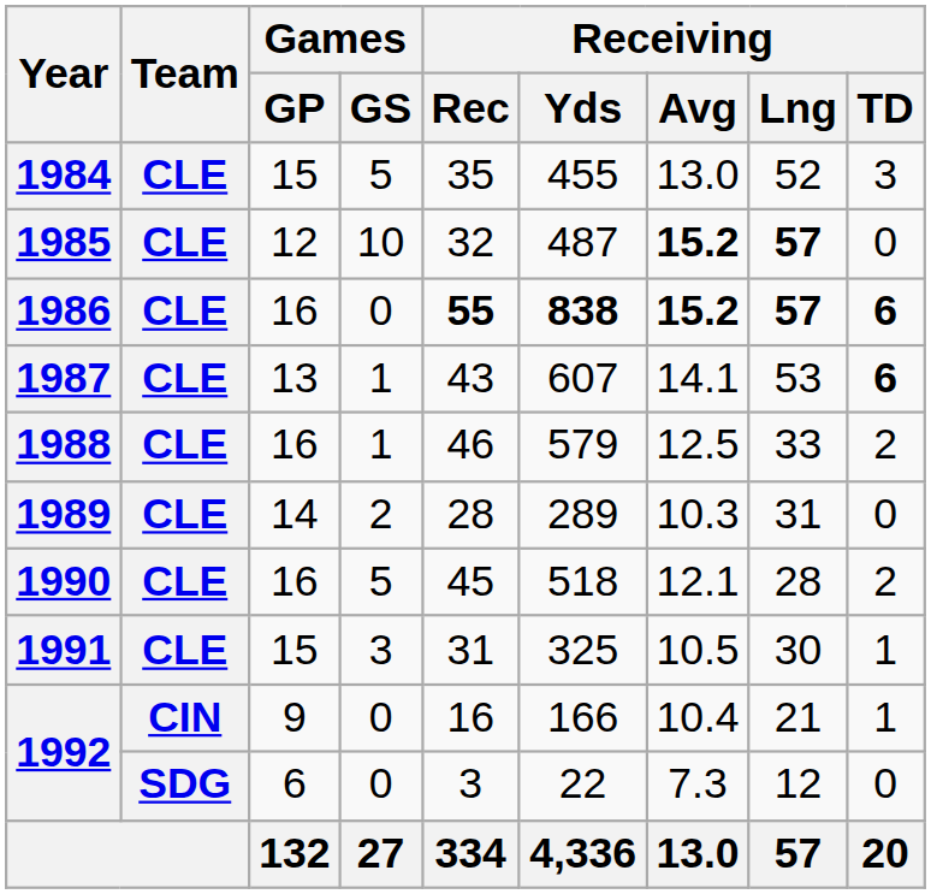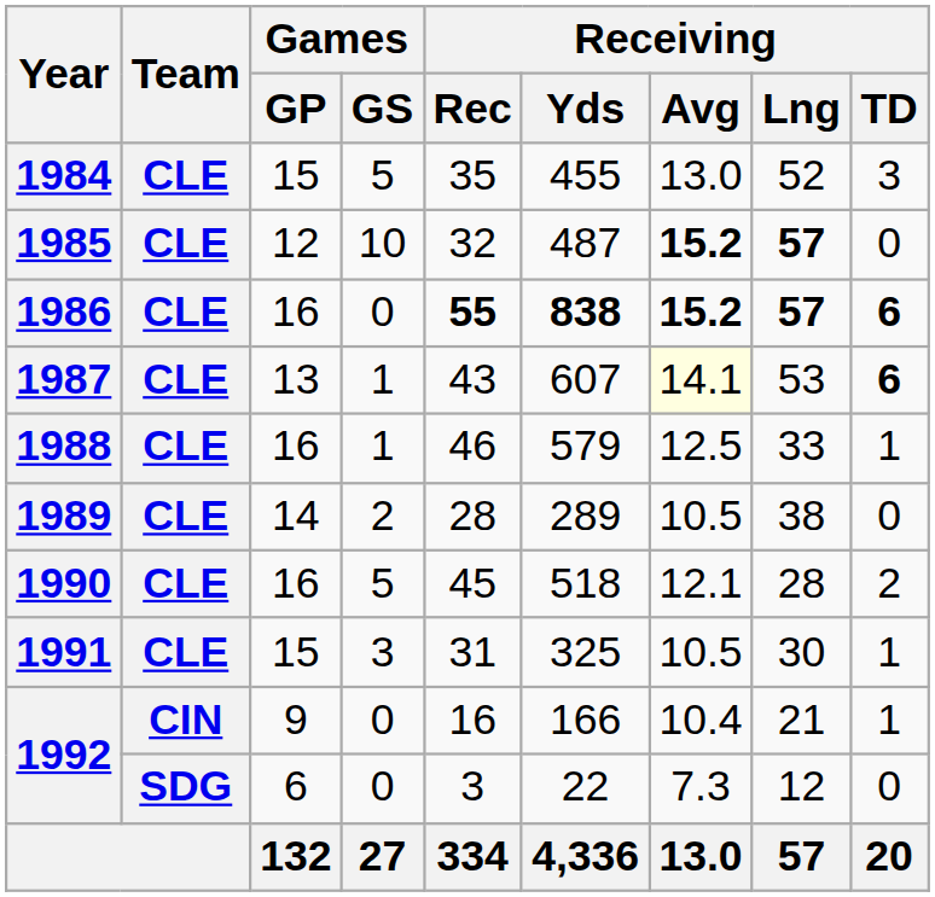 <table class="wikitable" style="text-align:center">
 <tr>
 <th rowspan="2">Year</th>
 <th rowspan="2">Team</th>
 <th colspan="2">Games</th>
 <th colspan="5">Receiving</th>
 </tr>
 <tr>
 <th>GP</th>
 <th>GS</th>
 <th>Rec</th>
 <th>Yds</th>
 <th>Avg</th>
 <th>Lng</th>
 <th>TD</th>
 </tr>
 <tr>
 <th><a href='#'>1984</a></th>
 <th><a href='#'>CLE</a></th>
 <td>15</td>
 <td>5</td>
 <td>35</td>
 <td>455</td>
 <td>13.0</td>
 <td>52</td>
 <td>3</td>
 </tr>
 <tr>
 <th><a href='#'>1985</a></th>
 <th><a href='#'>CLE</a></th>
 <td>12</td>
 <td>10</td>
 <td>32</td>
 <td>487</td>
 <td><strong>15.2</strong></td>
 <td><strong>57</strong></td>
 <td>0</td>
 </tr>
 <tr>
 <th><a href='#'>1986</a></th>
 <th><a href='#'>CLE</a></th>
 <td>16</td>
 <td>0</td>
 <td><strong>55</strong></td>
 <td><strong>838</strong></td>
 <td><strong>15.2</strong></td>
 <td><strong>57</strong></td>
 <td><strong>6</strong></td>
 </tr>
 <tr>
 <th><a href='#'>1987</a></th>
 <th><a href='#'>CLE</a></th>
 <td>13</td>
 <td>1</td>
 <td>43</td>
 <td>607</td>
-<td>14.1</td>
+<td style="background: lightyellow;">14.1</td>
 <td>53</td>
 <td><strong>6</strong></td>
 </tr>
 <tr>
 <th><a href='#'>1988</a></th>
 <th><a href='#'>CLE</a></th>
 <td>16</td>
 <td>1</td>
 <td>46</td>
 <td>579</td>
 <td>12.5</td>
 <td>33</td>
-<td>2</td>
+<td>1</td>
 </tr>
 <tr>
 <th><a href='#'>1989</a></th>
 <th><a href='#'>CLE</a></th>
 <td>14</td>
 <td>2</td>
 <td>28</td>
 <td>289</td>
-<td>10.3</td>
-<td>31</td>
+<td>10.5</td>
+<td>38</td>
 <td>0</td>
 </tr>
 <tr>
 <th><a href='#'>1990</a></th>
 <th><a href='#'>CLE</a></th>
 <td>16</td>
 <td>5</td>
 <td>45</td>
 <td>518</td>
 <td>12.1</td>
 <td>28</td>
 <td>2</td>
 </tr>
 <tr>
 <th><a href='#'>1991</a></th>
 <th><a href='#'>CLE</a></th>
 <td>15</td>
 <td>3</td>
 <td>31</td>
 <td>325</td>
 <td>10.5</td>
 <td>30</td>
 <td>1</td>
 </tr>
 <tr>
 <th rowspan="2"><a href='#'>1992</a></th>
 <th><a href='#'>CIN</a></th>
 <td>9</td>
 <td>0</td>
 <td>16</td>
 <td>166</td>
 <td>10.4</td>
 <td>21</td>
 <td>1</td>
 </tr>
 <tr>
 <th><a href='#'>SDG</a></th>
 <td>6</td>
 <td>0</td>
 <td>3</td>
 <td>22</td>
 <td>7.3</td>
 <td>12</td>
 <td>0</td>
 </tr>
 <tr>
 <th colspan="2"></th>
 <th>132</th>
 <th>27</th>
 <th>334</th>
 <th>4,336</th>
 <th>13.0</th>
 <th>57</th>
 <th>20</th>
 </tr>
 </table>
